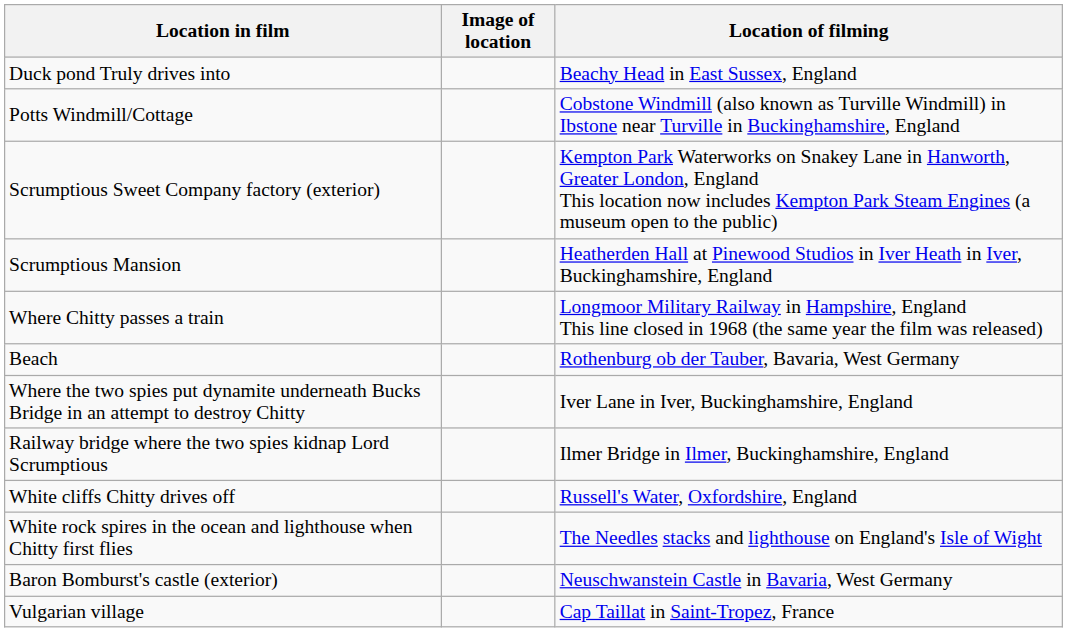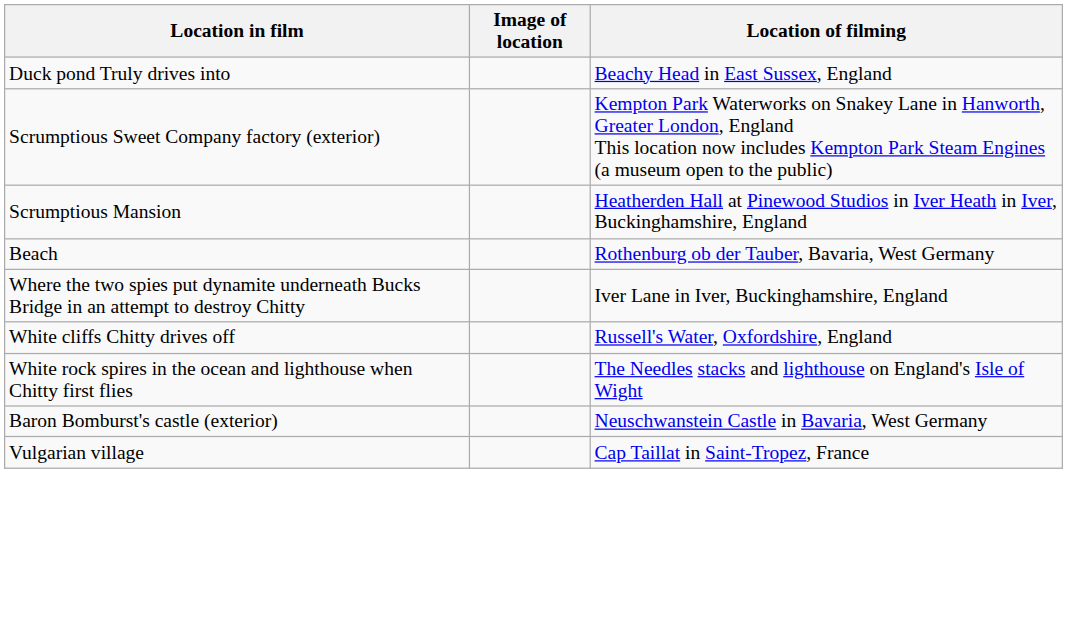 <table class="wikitable">
 <tr>
 <th>Location in film</th>
 <th>Image of location</th>
 <th>Location of filming</th>
 </tr>
 <tr>
 <td>Duck pond Truly drives into</td>
 <td></td>
 <td><a href='#'>Beachy Head</a> in <a href='#'>East Sussex</a>, England</td>
 </tr>
 <tr>
-<td>Potts Windmill/Cottage</td>
-<td></td>
-<td><a href='#'>Cobstone Windmill</a> (also known as Turville Windmill) in <a href='#'>Ibstone</a> near <a href='#'>Turville</a> in <a href='#'>Buckinghamshire</a>, England</td>
-</tr>
-<tr>
 <td>Scrumptious Sweet Company factory (exterior)</td>
 <td></td>
 <td><a href='#'>Kempton Park</a> Waterworks on Snakey Lane in <a href='#'>Hanworth</a>, <a href='#'>Greater London</a>, England<br>This location now includes <a href='#'>Kempton Park Steam Engines</a> (a museum open to the public)</td>
 </tr>
 <tr>
 <td>Scrumptious Mansion</td>
 <td></td>
 <td><a href='#'>Heatherden Hall</a> at <a href='#'>Pinewood Studios</a> in <a href='#'>Iver Heath</a> in <a href='#'>Iver</a>, Buckinghamshire, England</td>
 </tr>
 <tr>
-<td>Where Chitty passes a train</td>
-<td></td>
-<td><a href='#'>Longmoor Military Railway</a> in <a href='#'>Hampshire</a>, England<br>This line closed in 1968 (the same year the film was released)</td>
-</tr>
-<tr>
 <td>Beach</td>
 <td></td>
 <td><a href='#'>Rothenburg ob der Tauber</a>, Bavaria, West Germany</td>
 </tr>
 <tr>
 <td>Where the two spies put dynamite underneath Bucks Bridge in an attempt to destroy Chitty</td>
 <td></td>
 <td>Iver Lane in Iver, Buckinghamshire, England</td>
-</tr>
-<tr>
-<td>Railway bridge where the two spies kidnap Lord Scrumptious</td>
-<td></td>
-<td>Ilmer Bridge in <a href='#'>Ilmer</a>, Buckinghamshire, England</td>
 </tr>
 <tr>
 <td>White cliffs Chitty drives off</td>
 <td></td>
 <td><a href='#'>Russell's Water</a>, <a href='#'>Oxfordshire</a>, England</td>
 </tr>
 <tr>
 <td>White rock spires in the ocean and lighthouse when Chitty first flies</td>
 <td></td>
 <td><a href='#'>The Needles</a> <a href='#'>stacks</a> and <a href='#'>lighthouse</a> on England's <a href='#'>Isle of Wight</a></td>
 </tr>
 <tr>
 <td>Baron Bomburst's castle (exterior)</td>
 <td></td>
 <td><a href='#'>Neuschwanstein Castle</a> in <a href='#'>Bavaria</a>, West Germany</td>
 </tr>
 <tr>
 <td>Vulgarian village</td>
 <td></td>
 <td><a href='#'>Cap Taillat</a> in <a href='#'>Saint-Tropez</a>, France</td>
 </tr>
 </table>
